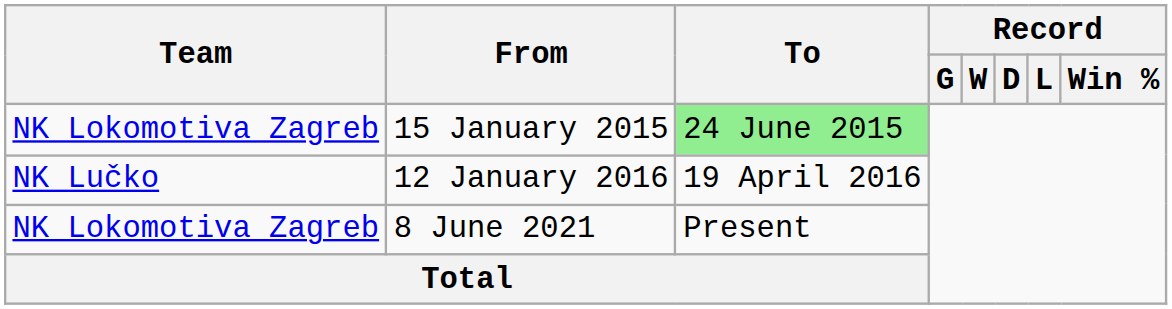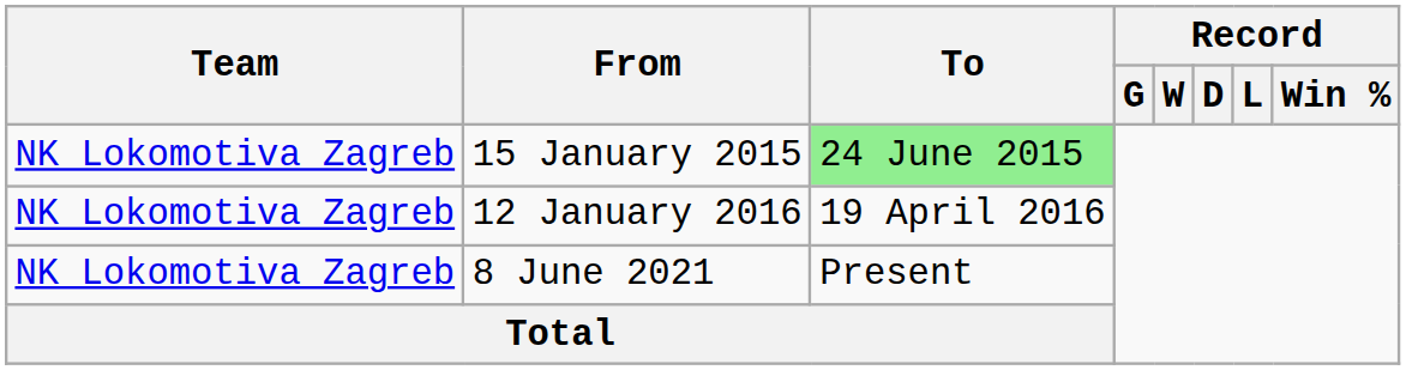 <table class="wikitable sortable">
 <tr>
 <th rowspan="2">Team</th>
 <th rowspan="2">From</th>
 <th rowspan="2">To</th>
 <th colspan="5">Record</th>
 </tr>
 <tr>
 <th>G</th>
 <th>W</th>
 <th>D</th>
 <th>L</th>
 <th>Win %</th>
 </tr>
 <tr>
 <td><a href='#'>NK Lokomotiva Zagreb</a></td>
 <td>15 January 2015</td>
 <td style="background: lightgreen;">24 June 2015<br></td>
 </tr>
 <tr>
-<td><a href='#'>NK Lučko</a></td>
+<td><a href='#'>NK Lokomotiva Zagreb</a></td>
 <td>12 January 2016</td>
 <td>19 April 2016<br></td>
 </tr>
 <tr>
 <td><a href='#'>NK Lokomotiva Zagreb</a></td>
 <td>8 June 2021</td>
 <td>Present<br></td>
 </tr>
 <tr>
 <th colspan="3">Total<br></th>
 </tr>
 </table>
